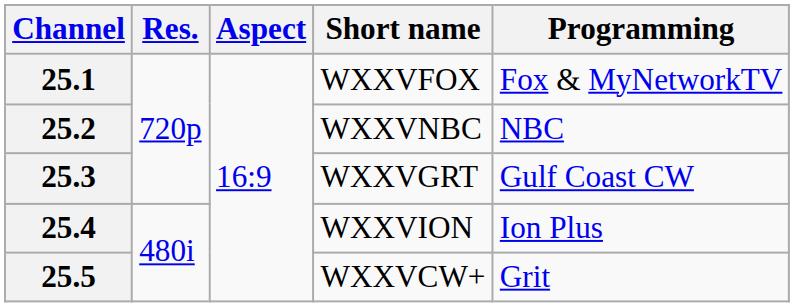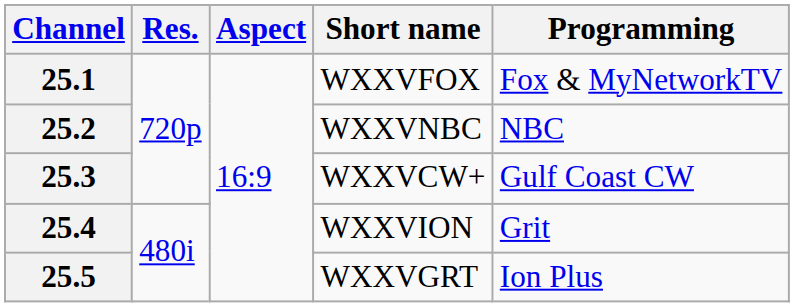 <table class="wikitable">
 <tr>
 <th scope = "col"><a href='#'>Channel</a></th>
 <th scope = "col"><a href='#'>Res.</a></th>
 <th scope = "col"><a href='#'>Aspect</a></th>
 <th scope = "col">Short name</th>
 <th scope = "col">Programming</th>
 </tr>
 <tr>
 <th scope = "row">25.1</th>
 <td rowspan="3"><a href='#'>720p</a></td>
 <td rowspan="5"><a href='#'>16:9</a></td>
 <td>WXXVFOX</td>
 <td><a href='#'>Fox</a> & <a href='#'>MyNetworkTV</a></td>
 </tr>
 <tr>
 <th scope = "row">25.2</th>
 <td>WXXVNBC</td>
 <td><a href='#'>NBC</a></td>
 </tr>
 <tr>
 <th scope = "row">25.3</th>
-<td>WXXVGRT</td>
+<td>WXXVCW+</td>
 <td><a href='#'>Gulf Coast CW</a></td>
 </tr>
 <tr>
 <th scope = "row">25.4</th>
 <td rowspan="2"><a href='#'>480i</a></td>
 <td>WXXVION</td>
-<td><a href='#'>Ion Plus</a></td>
+<td><a href='#'>Grit</a></td>
 </tr>
 <tr>
 <th scope = "row">25.5</th>
-<td>WXXVCW+</td>
-<td><a href='#'>Grit</a></td>
+<td>WXXVGRT</td>
+<td><a href='#'>Ion Plus</a></td>
 </tr>
 </table>
